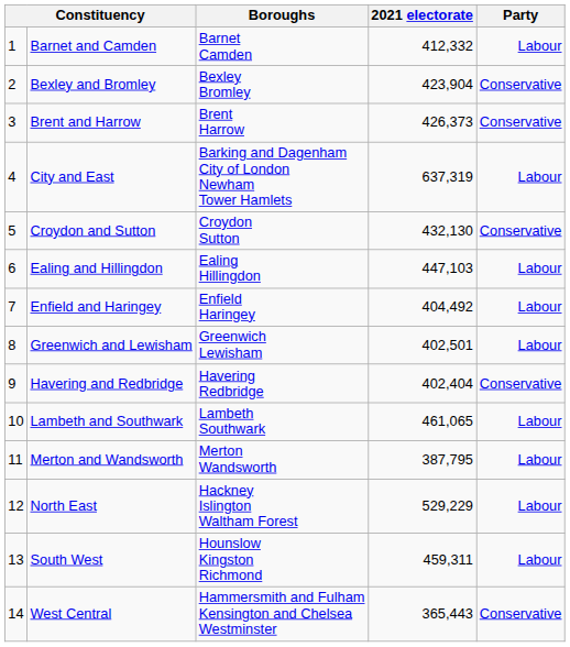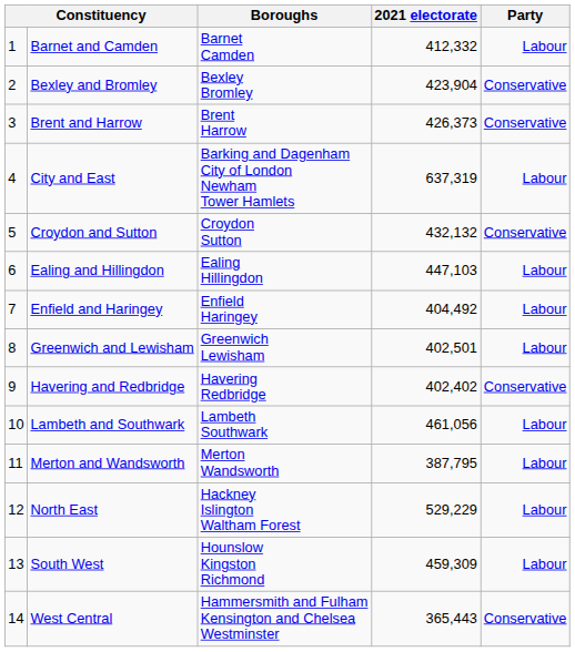 <table class="wikitable sortable">
 <tr>
 <th colspan="2">Constituency</th>
 <th>Boroughs</th>
 <th>2021 <a href='#'>electorate</a></th>
 <th>Party</th>
 </tr>
 <tr>
 <td>1</td>
 <td><a href='#'>Barnet and Camden</a></td>
 <td><a href='#'>Barnet</a><br><a href='#'>Camden</a></td>
 <td style="text-align:right">412,332</td>
 <td style="text-align:right"><a href='#'>Labour</a></td>
 </tr>
 <tr>
 <td>2</td>
 <td><a href='#'>Bexley and Bromley</a></td>
 <td><a href='#'>Bexley</a><br><a href='#'>Bromley</a></td>
 <td style="text-align:right">423,904</td>
 <td style="text-align:right"><a href='#'>Conservative</a></td>
 </tr>
 <tr>
 <td>3</td>
 <td><a href='#'>Brent and Harrow</a></td>
 <td><a href='#'>Brent</a><br><a href='#'>Harrow</a></td>
 <td style="text-align:right">426,373</td>
 <td style="text-align:right"><a href='#'>Conservative</a></td>
 </tr>
 <tr>
 <td>4</td>
 <td><a href='#'>City and East</a></td>
 <td><a href='#'>Barking and Dagenham</a><br><a href='#'>City of London</a><br><a href='#'>Newham</a><br><a href='#'>Tower Hamlets</a></td>
 <td style="text-align:right">637,319</td>
 <td style="text-align:right"><a href='#'>Labour</a></td>
 </tr>
 <tr>
 <td>5</td>
 <td><a href='#'>Croydon and Sutton</a></td>
 <td><a href='#'>Croydon</a><br><a href='#'>Sutton</a></td>
-<td style="text-align:right">432,130</td>
+<td style="text-align:right">432,132</td>
 <td style="text-align:right"><a href='#'>Conservative</a></td>
 </tr>
 <tr>
 <td>6</td>
 <td><a href='#'>Ealing and Hillingdon</a></td>
 <td><a href='#'>Ealing</a><br><a href='#'>Hillingdon</a></td>
 <td style="text-align:right">447,103</td>
 <td style="text-align:right"><a href='#'>Labour</a></td>
 </tr>
 <tr>
 <td>7</td>
 <td><a href='#'>Enfield and Haringey</a></td>
 <td><a href='#'>Enfield</a><br><a href='#'>Haringey</a></td>
 <td style="text-align:right">404,492</td>
 <td style="text-align:right"><a href='#'>Labour</a></td>
 </tr>
 <tr>
 <td>8</td>
 <td><a href='#'>Greenwich and Lewisham</a></td>
 <td><a href='#'>Greenwich</a><br><a href='#'>Lewisham</a></td>
 <td style="text-align:right">402,501</td>
 <td style="text-align:right"><a href='#'>Labour</a></td>
 </tr>
 <tr>
 <td>9</td>
 <td><a href='#'>Havering and Redbridge</a></td>
 <td><a href='#'>Havering</a><br><a href='#'>Redbridge</a></td>
-<td style="text-align:right">402,404</td>
+<td style="text-align:right">402,402</td>
 <td style="text-align:right"><a href='#'>Conservative</a></td>
 </tr>
 <tr>
 <td>10</td>
 <td><a href='#'>Lambeth and Southwark</a></td>
 <td><a href='#'>Lambeth</a><br><a href='#'>Southwark</a></td>
-<td style="text-align:right">461,065</td>
+<td style="text-align:right">461,056</td>
 <td style="text-align:right"><a href='#'>Labour</a></td>
 </tr>
 <tr>
 <td>11</td>
 <td><a href='#'>Merton and Wandsworth</a></td>
 <td><a href='#'>Merton</a><br><a href='#'>Wandsworth</a></td>
 <td style="text-align:right">387,795</td>
 <td style="text-align:right"><a href='#'>Labour</a></td>
 </tr>
 <tr>
 <td>12</td>
 <td><a href='#'>North East</a></td>
 <td><a href='#'>Hackney</a><br><a href='#'>Islington</a><br><a href='#'>Waltham Forest</a></td>
 <td style="text-align:right">529,229</td>
 <td style="text-align:right"><a href='#'>Labour</a></td>
 </tr>
 <tr>
 <td>13</td>
 <td><a href='#'>South West</a></td>
 <td><a href='#'>Hounslow</a><br><a href='#'>Kingston</a><br><a href='#'>Richmond</a></td>
-<td style="text-align:right">459,311</td>
+<td style="text-align:right">459,309</td>
 <td style="text-align:right"><a href='#'>Labour</a></td>
 </tr>
 <tr>
 <td>14</td>
 <td><a href='#'>West Central</a></td>
 <td><a href='#'>Hammersmith and Fulham</a><br><a href='#'>Kensington and Chelsea</a><br><a href='#'>Westminster</a></td>
 <td style="text-align:right">365,443</td>
 <td style="text-align:right"><a href='#'>Conservative</a></td>
 </tr>
 </table>
